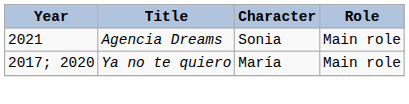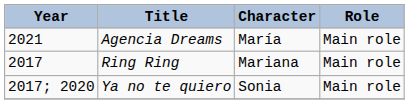 <table class="wikitable">
 <tr>
 <th style="background: #B0C4DE;">Year</th>
 <th style="background: #B0C4DE;">Title</th>
 <th style="background: #B0C4DE;">Character</th>
 <th style="background: #B0C4DE;">Role</th>
 </tr>
 <tr>
 <td>2021</td>
 <td><em>Agencia Dreams</em></td>
-<td>Sonia</td>
+<td>María</td>
+<td>Main role</td>
+</tr>
+<tr>
+<td>2017</td>
+<td><em>Ring Ring</em></td>
+<td>Mariana</td>
 <td>Main role</td>
 </tr>
 <tr>
 <td>2017; 2020</td>
 <td><em>Ya no te quiero</em></td>
-<td>María</td>
+<td>Sonia</td>
 <td>Main role</td>
 </tr>
 <tr>
 </tr>
 </table>
